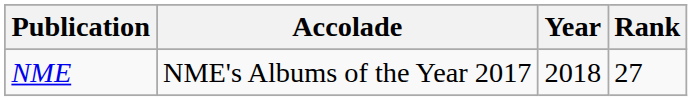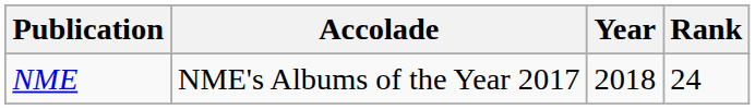 <table class="sortable wikitable">
 <tr>
 <th>Publication</th>
 <th>Accolade</th>
 <th>Year</th>
 <th>Rank</th>
 </tr>
 <tr>
 <td><em><a href='#'>NME</a></em></td>
 <td>NME's Albums of the Year 2017</td>
 <td>2018</td>
-<td>27</td>
+<td>24</td>
 </tr>
 </table>
